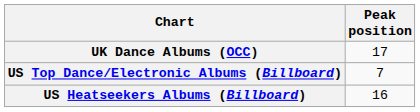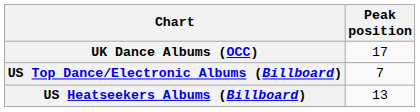 <table class="wikitable plainrowheaders sortable" style="text-align:center;" border="1">
 <tr>
 <th scope="col">Chart</th>
 <th scope="col">Peak<br>position</th>
 </tr>
 <tr>
 <th scope="row">UK Dance Albums (<a href='#'>OCC</a>)</th>
 <td>17</td>
 </tr>
 <tr>
 <th scope="row">US <a href='#'>Top Dance/Electronic Albums</a> (<em><a href='#'>Billboard</a></em>)</th>
 <td>7</td>
 </tr>
 <tr>
 <th scope="row">US <a href='#'>Heatseekers Albums</a> (<em><a href='#'>Billboard</a></em>)</th>
-<td>16</td>
+<td>13</td>
 </tr>
 <tr>
 </tr>
 </table>
